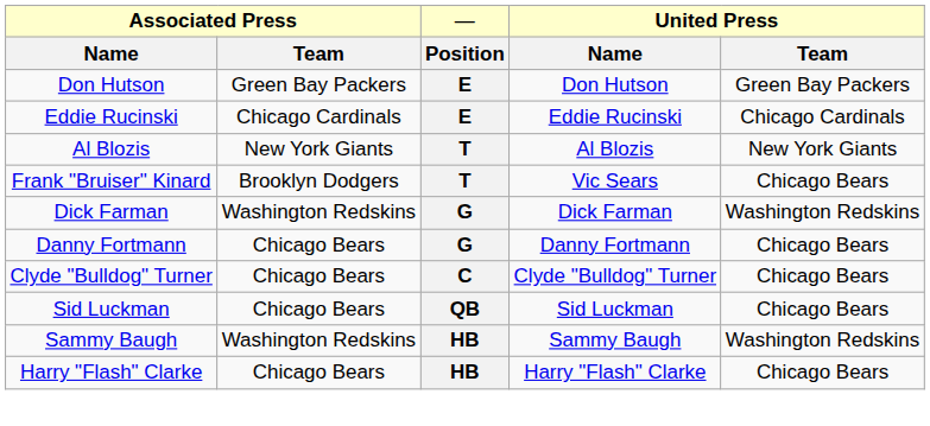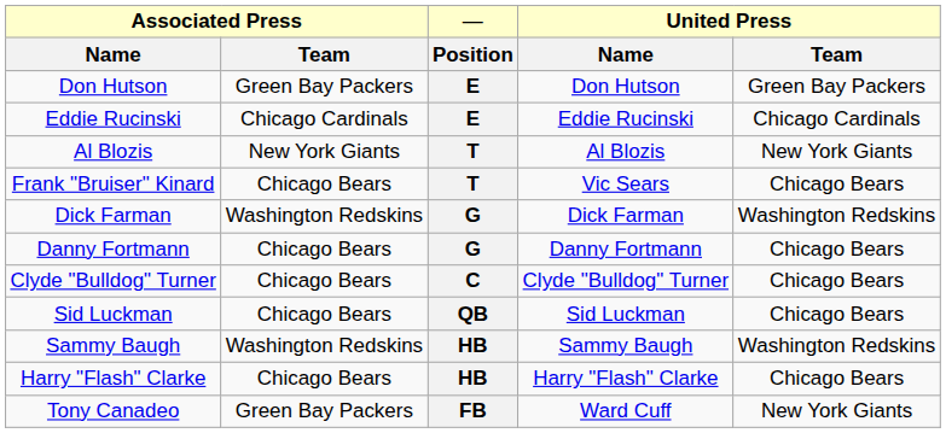 <table class="wikitable" style="text-align:center">
 <tr style="background:#ffc">
 <td colspan="2"><strong>Associated Press</strong></td>
 <td colspan="1">—</td>
 <td colspan="2"><strong>United Press</strong></td>
 </tr>
 <tr>
 <th>Name</th>
 <th>Team</th>
 <th>Position</th>
 <th>Name</th>
 <th>Team</th>
 </tr>
 <tr>
 <td><a href='#'>Don Hutson</a></td>
 <td>Green Bay Packers</td>
 <th>E</th>
 <td><a href='#'>Don Hutson</a></td>
 <td>Green Bay Packers</td>
 </tr>
 <tr>
 <td><a href='#'>Eddie Rucinski</a></td>
 <td>Chicago Cardinals</td>
 <th>E</th>
 <td><a href='#'>Eddie Rucinski</a></td>
 <td>Chicago Cardinals</td>
 </tr>
 <tr>
 <td><a href='#'>Al Blozis</a></td>
 <td>New York Giants</td>
 <th>T</th>
 <td><a href='#'>Al Blozis</a></td>
 <td>New York Giants</td>
 </tr>
 <tr>
 <td><a href='#'>Frank "Bruiser" Kinard</a></td>
-<td>Brooklyn Dodgers</td>
+<td>Chicago Bears</td>
 <th>T</th>
 <td><a href='#'>Vic Sears</a></td>
 <td>Chicago Bears</td>
 </tr>
 <tr>
 <td><a href='#'>Dick Farman</a></td>
 <td>Washington Redskins</td>
 <th>G</th>
 <td><a href='#'>Dick Farman</a></td>
 <td>Washington Redskins</td>
 </tr>
 <tr>
 <td><a href='#'>Danny Fortmann</a></td>
 <td>Chicago Bears</td>
 <th>G</th>
 <td><a href='#'>Danny Fortmann</a></td>
 <td>Chicago Bears</td>
 </tr>
 <tr>
 <td><a href='#'>Clyde "Bulldog" Turner</a></td>
 <td>Chicago Bears</td>
 <th>C</th>
 <td><a href='#'>Clyde "Bulldog" Turner</a></td>
 <td>Chicago Bears</td>
 </tr>
 <tr>
 <td><a href='#'>Sid Luckman</a></td>
 <td>Chicago Bears</td>
 <th>QB</th>
 <td><a href='#'>Sid Luckman</a></td>
 <td>Chicago Bears</td>
 </tr>
 <tr>
 <td><a href='#'>Sammy Baugh</a></td>
 <td>Washington Redskins</td>
 <th>HB</th>
 <td><a href='#'>Sammy Baugh</a></td>
 <td>Washington Redskins</td>
 </tr>
 <tr>
 <td><a href='#'>Harry "Flash" Clarke</a></td>
 <td>Chicago Bears</td>
 <th>HB</th>
 <td><a href='#'>Harry "Flash" Clarke</a></td>
 <td>Chicago Bears</td>
 </tr>
+<tr>
+<td><a href='#'>Tony Canadeo</a></td>
+<td>Green Bay Packers</td>
+<th>FB</th>
+<td><a href='#'>Ward Cuff</a></td>
+<td>New York Giants</td>
+</tr>
 </table>
